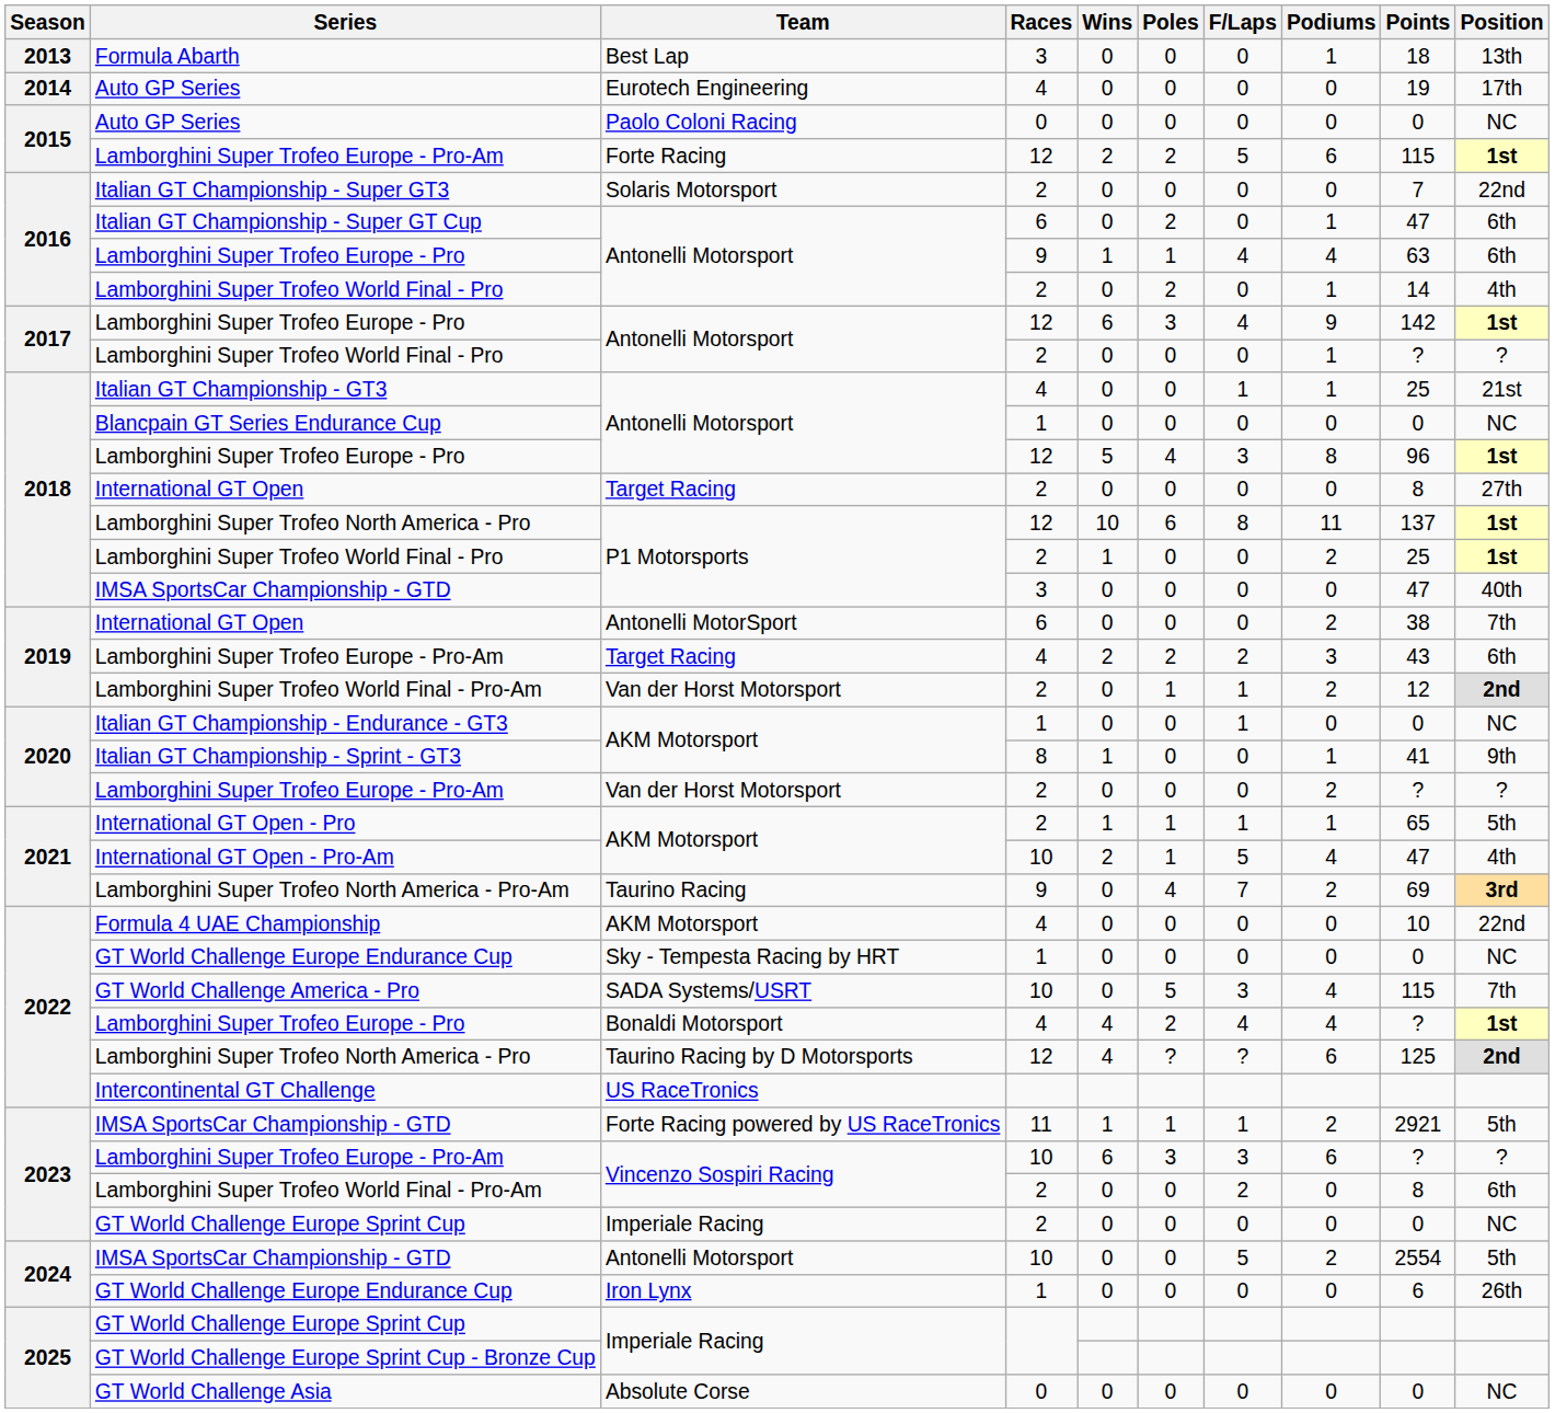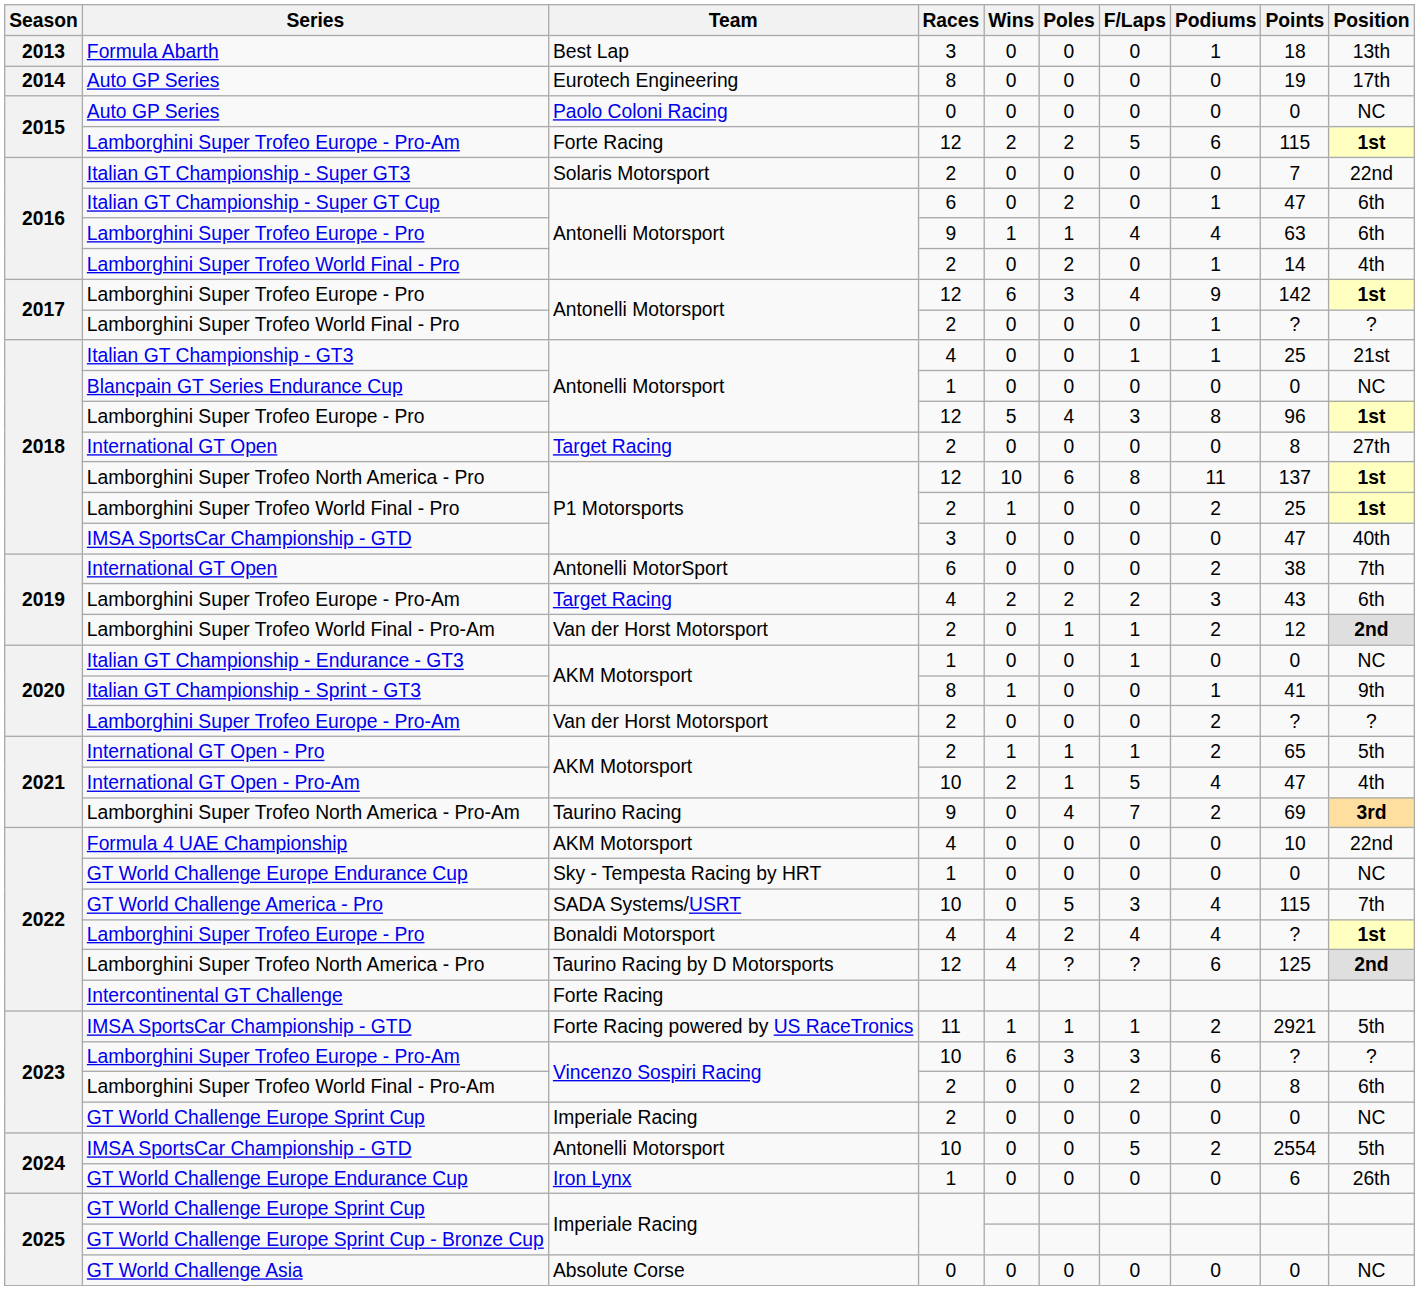 <table class="wikitable" style="font-size: 90%; text-align:center">
 <tr>
 <th>Season</th>
 <th>Series</th>
 <th>Team</th>
 <th>Races</th>
 <th>Wins</th>
 <th>Poles</th>
 <th>F/Laps</th>
 <th>Podiums</th>
 <th>Points</th>
 <th>Position</th>
 </tr>
 <tr>
 <th>2013</th>
 <td align=left><a href='#'>Formula Abarth</a></td>
 <td align=left>Best Lap</td>
 <td>3</td>
 <td>0</td>
 <td>0</td>
 <td>0</td>
 <td>1</td>
 <td>18</td>
 <td>13th</td>
 </tr>
 <tr>
 <th>2014</th>
 <td align=left><a href='#'>Auto GP Series</a></td>
 <td align=left>Eurotech Engineering</td>
-<td>4</td>
+<td>8</td>
 <td>0</td>
 <td>0</td>
 <td>0</td>
 <td>0</td>
 <td>19</td>
 <td>17th</td>
 </tr>
 <tr>
 <th rowspan="2">2015</th>
 <td align=left><a href='#'>Auto GP Series</a></td>
 <td align=left><a href='#'>Paolo Coloni Racing</a></td>
 <td>0</td>
 <td>0</td>
 <td>0</td>
 <td>0</td>
 <td>0</td>
 <td>0</td>
 <td>NC</td>
 </tr>
 <tr>
 <td align=left><a href='#'>Lamborghini Super Trofeo Europe - Pro-Am</a></td>
 <td align=left>Forte Racing</td>
 <td>12</td>
 <td>2</td>
 <td>2</td>
 <td>5</td>
 <td>6</td>
 <td>115</td>
 <td style="background:#ffffbf;"><strong>1st</strong></td>
 </tr>
 <tr>
 <th rowspan="4">2016</th>
 <td align=left><a href='#'>Italian GT Championship - Super GT3</a></td>
 <td align=left>Solaris Motorsport</td>
 <td>2</td>
 <td>0</td>
 <td>0</td>
 <td>0</td>
 <td>0</td>
 <td>7</td>
 <td>22nd</td>
 </tr>
 <tr>
 <td align=left><a href='#'>Italian GT Championship - Super GT Cup</a></td>
 <td rowspan="3" align=left>Antonelli Motorsport</td>
 <td>6</td>
 <td>0</td>
 <td>2</td>
 <td>0</td>
 <td>1</td>
 <td>47</td>
 <td>6th</td>
 </tr>
 <tr>
 <td align=left><a href='#'>Lamborghini Super Trofeo Europe - Pro</a></td>
 <td>9</td>
 <td>1</td>
 <td>1</td>
 <td>4</td>
 <td>4</td>
 <td>63</td>
 <td>6th</td>
 </tr>
 <tr>
 <td align=left><a href='#'>Lamborghini Super Trofeo World Final - Pro</a></td>
 <td>2</td>
 <td>0</td>
 <td>2</td>
 <td>0</td>
 <td>1</td>
 <td>14</td>
 <td>4th</td>
 </tr>
 <tr>
 <th rowspan="2">2017</th>
 <td align=left>Lamborghini Super Trofeo Europe - Pro</td>
 <td rowspan="2" align=left>Antonelli Motorsport</td>
 <td>12</td>
 <td>6</td>
 <td>3</td>
 <td>4</td>
 <td>9</td>
 <td>142</td>
 <td style="background:#ffffbf;"><strong>1st</strong></td>
 </tr>
 <tr>
 <td align=left>Lamborghini Super Trofeo World Final - Pro</td>
 <td>2</td>
 <td>0</td>
 <td>0</td>
 <td>0</td>
 <td>1</td>
 <td>?</td>
 <td>?</td>
 </tr>
 <tr>
 <th rowspan="7">2018</th>
 <td align=left><a href='#'>Italian GT Championship - GT3</a></td>
 <td rowspan="3" align=left>Antonelli Motorsport</td>
 <td>4</td>
 <td>0</td>
 <td>0</td>
 <td>1</td>
 <td>1</td>
 <td>25</td>
 <td>21st</td>
 </tr>
 <tr>
 <td align=left><a href='#'>Blancpain GT Series Endurance Cup</a></td>
 <td>1</td>
 <td>0</td>
 <td>0</td>
 <td>0</td>
 <td>0</td>
 <td>0</td>
 <td>NC</td>
 </tr>
 <tr>
 <td align=left>Lamborghini Super Trofeo Europe - Pro</td>
 <td>12</td>
 <td>5</td>
 <td>4</td>
 <td>3</td>
 <td>8</td>
 <td>96</td>
 <td style="background:#ffffbf;"><strong>1st</strong></td>
 </tr>
 <tr>
 <td align=left><a href='#'>International GT Open</a></td>
 <td align=left><a href='#'>Target Racing</a></td>
 <td>2</td>
 <td>0</td>
 <td>0</td>
 <td>0</td>
 <td>0</td>
 <td>8</td>
 <td>27th</td>
 </tr>
 <tr>
 <td align=left>Lamborghini Super Trofeo North America - Pro</td>
 <td rowspan="3" align=left>P1 Motorsports</td>
 <td>12</td>
 <td>10</td>
 <td>6</td>
 <td>8</td>
 <td>11</td>
 <td>137</td>
 <td style="background:#ffffbf;"><strong>1st</strong></td>
 </tr>
 <tr>
 <td align=left>Lamborghini Super Trofeo World Final - Pro</td>
 <td>2</td>
 <td>1</td>
 <td>0</td>
 <td>0</td>
 <td>2</td>
 <td>25</td>
 <td style="background:#ffffbf;"><strong>1st</strong></td>
 </tr>
 <tr>
 <td align=left><a href='#'>IMSA SportsCar Championship - GTD</a></td>
 <td>3</td>
 <td>0</td>
 <td>0</td>
 <td>0</td>
 <td>0</td>
 <td>47</td>
 <td>40th</td>
 </tr>
 <tr>
 <th rowspan="3">2019</th>
 <td align=left><a href='#'>International GT Open</a></td>
 <td align=left>Antonelli MotorSport</td>
 <td>6</td>
 <td>0</td>
 <td>0</td>
 <td>0</td>
 <td>2</td>
 <td>38</td>
 <td>7th</td>
 </tr>
 <tr>
 <td align=left>Lamborghini Super Trofeo Europe - Pro-Am</td>
 <td align=left><a href='#'>Target Racing</a></td>
 <td>4</td>
 <td>2</td>
 <td>2</td>
 <td>2</td>
 <td>3</td>
 <td>43</td>
 <td>6th</td>
 </tr>
 <tr>
 <td align=left>Lamborghini Super Trofeo World Final - Pro-Am</td>
 <td align=left>Van der Horst Motorsport</td>
 <td>2</td>
 <td>0</td>
 <td>1</td>
 <td>1</td>
 <td>2</td>
 <td>12</td>
 <td style="background:#dfdfdf;"><strong>2nd</strong></td>
 </tr>
 <tr>
 <th rowspan="3">2020</th>
 <td align=left><a href='#'>Italian GT Championship - Endurance - GT3</a></td>
 <td rowspan="2" align=left>AKM Motorsport</td>
 <td>1</td>
 <td>0</td>
 <td>0</td>
 <td>1</td>
 <td>0</td>
 <td>0</td>
 <td>NC</td>
 </tr>
 <tr>
 <td align=left><a href='#'>Italian GT Championship - Sprint - GT3</a></td>
 <td>8</td>
 <td>1</td>
 <td>0</td>
 <td>0</td>
 <td>1</td>
 <td>41</td>
 <td>9th</td>
 </tr>
 <tr>
 <td align=left><a href='#'>Lamborghini Super Trofeo Europe - Pro-Am</a></td>
 <td align=left>Van der Horst Motorsport</td>
 <td>2</td>
 <td>0</td>
 <td>0</td>
 <td>0</td>
 <td>2</td>
 <td>?</td>
 <td>?</td>
 </tr>
 <tr>
 <th rowspan="3">2021</th>
 <td align=left><a href='#'>International GT Open - Pro</a></td>
 <td rowspan="2" align=left>AKM Motorsport</td>
 <td>2</td>
 <td>1</td>
 <td>1</td>
 <td>1</td>
-<td>1</td>
+<td>2</td>
 <td>65</td>
 <td>5th</td>
 </tr>
 <tr>
 <td align=left><a href='#'>International GT Open - Pro-Am</a></td>
 <td>10</td>
 <td>2</td>
 <td>1</td>
 <td>5</td>
 <td>4</td>
 <td>47</td>
 <td>4th</td>
 </tr>
 <tr>
 <td align=left>Lamborghini Super Trofeo North America - Pro-Am</td>
 <td align=left>Taurino Racing</td>
 <td>9</td>
 <td>0</td>
 <td>4</td>
 <td>7</td>
 <td>2</td>
 <td>69</td>
 <td style="background:#ffdf9f;"><strong>3rd</strong></td>
 </tr>
 <tr>
 <th rowspan="6">2022</th>
 <td align=left><a href='#'>Formula 4 UAE Championship</a></td>
 <td align=left>AKM Motorsport</td>
 <td>4</td>
 <td>0</td>
 <td>0</td>
 <td>0</td>
 <td>0</td>
 <td>10</td>
 <td>22nd</td>
 </tr>
 <tr>
 <td align=left><a href='#'>GT World Challenge Europe Endurance Cup</a></td>
 <td align=left>Sky - Tempesta Racing by HRT</td>
 <td>1</td>
 <td>0</td>
 <td>0</td>
 <td>0</td>
 <td>0</td>
 <td>0</td>
 <td>NC</td>
 </tr>
 <tr>
 <td align=left><a href='#'>GT World Challenge America - Pro</a></td>
 <td align=left>SADA Systems/<a href='#'>USRT</a></td>
 <td>10</td>
 <td>0</td>
 <td>5</td>
 <td>3</td>
 <td>4</td>
 <td>115</td>
 <td>7th</td>
 </tr>
 <tr>
 <td align=left><a href='#'>Lamborghini Super Trofeo Europe - Pro</a></td>
 <td align=left>Bonaldi Motorsport</td>
 <td>4</td>
 <td>4</td>
 <td>2</td>
 <td>4</td>
 <td>4</td>
 <td>?</td>
 <td style="background:#ffffbf;"><strong>1st</strong></td>
 </tr>
 <tr>
 <td align="left">Lamborghini Super Trofeo North America - Pro</td>
 <td align="left">Taurino Racing by D Motorsports</td>
 <td>12</td>
 <td>4</td>
 <td>?</td>
 <td>?</td>
 <td>6</td>
 <td>125</td>
 <td style="background:#dfdfdf;"><strong>2nd</strong></td>
 </tr>
 <tr>
 <td align=left><a href='#'>Intercontinental GT Challenge</a></td>
-<td align=left><a href='#'>US RaceTronics</a></td>
+<td align=left>Forte Racing</td>
 <td></td>
 <td></td>
 <td></td>
 <td></td>
 <td></td>
 <td></td>
 <td></td>
 </tr>
 <tr>
 <th rowspan="4">2023</th>
 <td align=left><a href='#'>IMSA SportsCar Championship - GTD</a></td>
 <td align=left>Forte Racing powered by <a href='#'>US RaceTronics</a></td>
 <td>11</td>
 <td>1</td>
 <td>1</td>
 <td>1</td>
 <td>2</td>
 <td>2921</td>
 <td>5th</td>
 </tr>
 <tr>
 <td align="left"><a href='#'>Lamborghini Super Trofeo Europe - Pro-Am</a></td>
 <td rowspan="2" align="left"><a href='#'>Vincenzo Sospiri Racing</a></td>
 <td>10</td>
 <td>6</td>
 <td>3</td>
 <td>3</td>
 <td>6</td>
 <td>?</td>
 <td>?</td>
 </tr>
 <tr>
 <td align=left>Lamborghini Super Trofeo World Final - Pro-Am</td>
 <td>2</td>
 <td>0</td>
 <td>0</td>
 <td>2</td>
 <td>0</td>
 <td>8</td>
 <td>6th</td>
 </tr>
 <tr>
 <td align=left><a href='#'>GT World Challenge Europe Sprint Cup</a></td>
 <td align=left>Imperiale Racing</td>
 <td>2</td>
 <td>0</td>
 <td>0</td>
 <td>0</td>
 <td>0</td>
 <td>0</td>
 <td>NC</td>
 </tr>
 <tr>
 <th rowspan="2">2024</th>
 <td align=left><a href='#'>IMSA SportsCar Championship - GTD</a></td>
 <td align=left>Antonelli Motorsport</td>
 <td>10</td>
 <td>0</td>
 <td>0</td>
 <td>5</td>
 <td>2</td>
 <td>2554</td>
 <td>5th</td>
 </tr>
 <tr>
 <td align=left><a href='#'>GT World Challenge Europe Endurance Cup</a></td>
 <td align=left><a href='#'>Iron Lynx</a></td>
 <td>1</td>
 <td>0</td>
 <td>0</td>
 <td>0</td>
 <td>0</td>
 <td>6</td>
 <td>26th</td>
 </tr>
 <tr>
 <th rowspan="3">2025</th>
 <td align=left><a href='#'>GT World Challenge Europe Sprint Cup</a></td>
 <td rowspan="2" align=left>Imperiale Racing</td>
 <td rowspan="2"></td>
 <td></td>
 <td></td>
 <td></td>
 <td></td>
 <td></td>
 <td></td>
 </tr>
 <tr>
 <td align=left><a href='#'>GT World Challenge Europe Sprint Cup - Bronze Cup</a></td>
 <td></td>
 <td></td>
 <td></td>
 <td></td>
 <td></td>
 <td></td>
 </tr>
 <tr>
 <td align=left><a href='#'>GT World Challenge Asia</a></td>
 <td align=left>Absolute Corse</td>
 <td>0</td>
 <td>0</td>
 <td>0</td>
 <td>0</td>
 <td>0</td>
 <td>0</td>
 <td>NC</td>
 </tr>
 </table>
